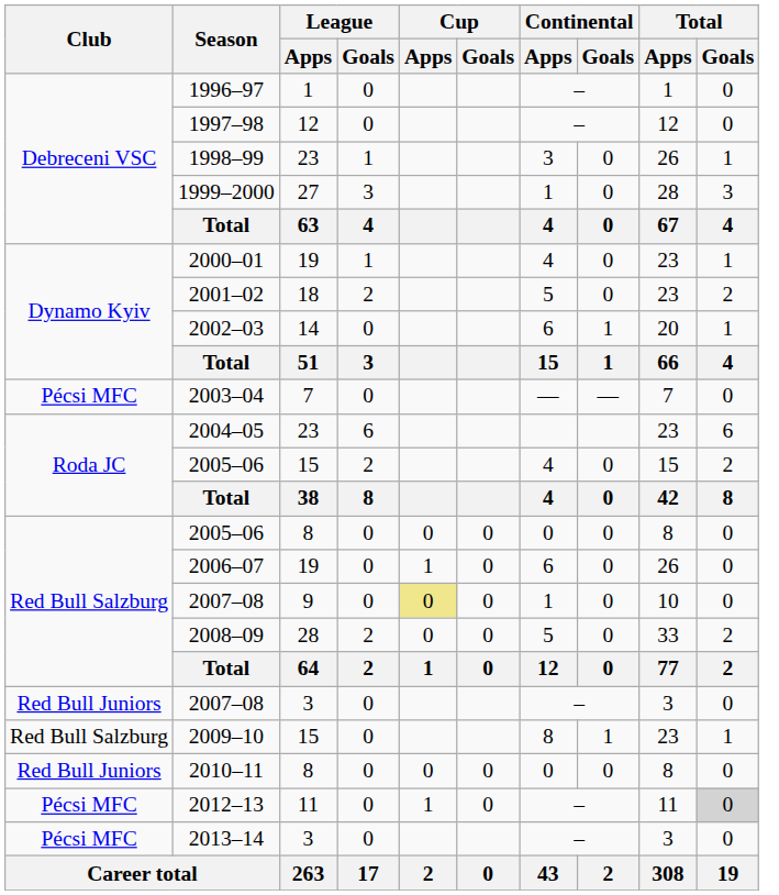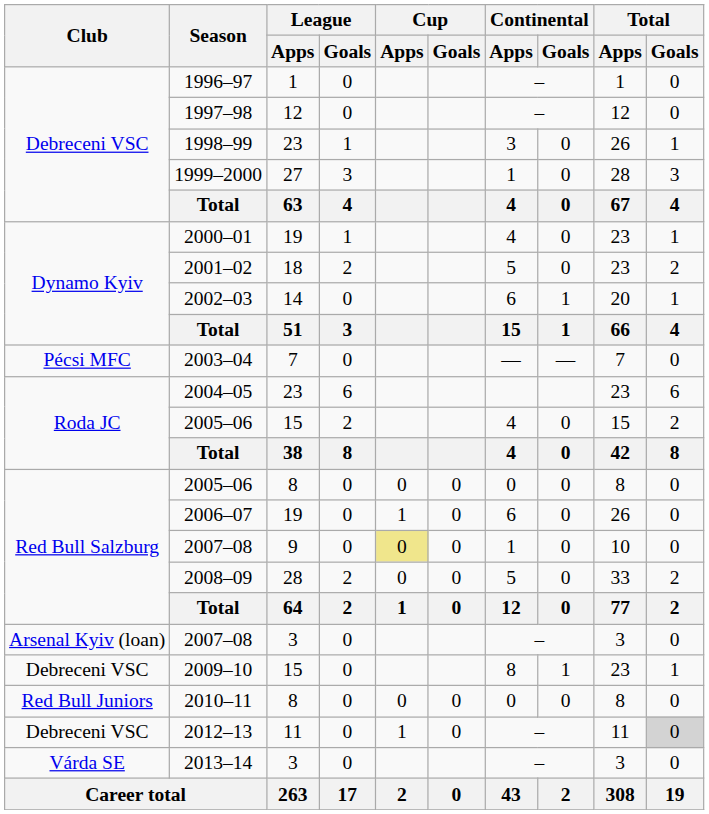 <table class="wikitable" style="text-align:center">
 <tr>
 <th rowspan="2">Club</th>
 <th rowspan="2">Season</th>
 <th colspan="2">League</th>
 <th colspan="2">Cup</th>
 <th colspan="2">Continental</th>
 <th colspan="2">Total</th>
 </tr>
 <tr>
 <th>Apps</th>
 <th>Goals</th>
 <th>Apps</th>
 <th>Goals</th>
 <th>Apps</th>
 <th>Goals</th>
 <th>Apps</th>
 <th>Goals</th>
 </tr>
 <tr>
 <td rowspan="5"><a href='#'>Debreceni VSC</a></td>
 <td>1996–97</td>
 <td>1</td>
 <td>0</td>
 <td></td>
 <td></td>
 <td colspan="2">–</td>
 <td>1</td>
 <td>0</td>
 </tr>
 <tr>
 <td>1997–98</td>
 <td>12</td>
 <td>0</td>
 <td></td>
 <td></td>
 <td colspan="2">–</td>
 <td>12</td>
 <td>0</td>
 </tr>
 <tr>
 <td>1998–99</td>
 <td>23</td>
 <td>1</td>
 <td></td>
 <td></td>
 <td>3</td>
 <td>0</td>
 <td>26</td>
 <td>1</td>
 </tr>
 <tr>
 <td>1999–2000</td>
 <td>27</td>
 <td>3</td>
 <td></td>
 <td></td>
 <td>1</td>
 <td>0</td>
 <td>28</td>
 <td>3</td>
 </tr>
 <tr>
 <th>Total</th>
 <th>63</th>
 <th>4</th>
 <th></th>
 <th></th>
 <th>4</th>
 <th>0</th>
 <th>67</th>
 <th>4</th>
 </tr>
 <tr>
 <td rowspan="4"><a href='#'>Dynamo Kyiv</a></td>
 <td>2000–01</td>
 <td>19</td>
 <td>1</td>
 <td></td>
 <td></td>
 <td>4</td>
 <td>0</td>
 <td>23</td>
 <td>1</td>
 </tr>
 <tr>
 <td>2001–02</td>
 <td>18</td>
 <td>2</td>
 <td></td>
 <td></td>
 <td>5</td>
 <td>0</td>
 <td>23</td>
 <td>2</td>
 </tr>
 <tr>
 <td>2002–03</td>
 <td>14</td>
 <td>0</td>
 <td></td>
 <td></td>
 <td>6</td>
 <td>1</td>
 <td>20</td>
 <td>1</td>
 </tr>
 <tr>
 <th>Total</th>
 <th>51</th>
 <th>3</th>
 <th></th>
 <th></th>
 <th>15</th>
 <th>1</th>
 <th>66</th>
 <th>4</th>
 </tr>
 <tr>
 <td><a href='#'>Pécsi MFC</a></td>
 <td>2003–04</td>
 <td>7</td>
 <td>0</td>
 <td></td>
 <td></td>
 <td>—</td>
 <td>—</td>
 <td>7</td>
 <td>0</td>
 </tr>
 <tr>
 <td rowspan="3"><a href='#'>Roda JC</a></td>
 <td>2004–05</td>
 <td>23</td>
 <td>6</td>
 <td></td>
 <td></td>
 <td></td>
 <td></td>
 <td>23</td>
 <td>6</td>
 </tr>
 <tr>
 <td>2005–06</td>
 <td>15</td>
 <td>2</td>
 <td></td>
 <td></td>
 <td>4</td>
 <td>0</td>
 <td>15</td>
 <td>2</td>
 </tr>
 <tr>
 <th>Total</th>
 <th>38</th>
 <th>8</th>
 <th></th>
 <th></th>
 <th>4</th>
 <th>0</th>
 <th>42</th>
 <th>8</th>
 </tr>
 <tr>
 <td rowspan="5"><a href='#'>Red Bull Salzburg</a></td>
 <td>2005–06</td>
 <td>8</td>
 <td>0</td>
 <td>0</td>
 <td>0</td>
 <td>0</td>
 <td>0</td>
 <td>8</td>
 <td>0</td>
 </tr>
 <tr>
 <td>2006–07</td>
 <td>19</td>
 <td>0</td>
 <td>1</td>
 <td>0</td>
 <td>6</td>
 <td>0</td>
 <td>26</td>
 <td>0</td>
 </tr>
 <tr>
 <td>2007–08</td>
 <td>9</td>
 <td>0</td>
 <td style="background: khaki;">0</td>
 <td>0</td>
 <td>1</td>
 <td>0</td>
 <td>10</td>
 <td>0</td>
 </tr>
 <tr>
 <td>2008–09</td>
 <td>28</td>
 <td>2</td>
 <td>0</td>
 <td>0</td>
 <td>5</td>
 <td>0</td>
 <td>33</td>
 <td>2</td>
 </tr>
 <tr>
 <th>Total</th>
 <th>64</th>
 <th>2</th>
 <th>1</th>
 <th>0</th>
 <th>12</th>
 <th>0</th>
 <th>77</th>
 <th>2</th>
 </tr>
 <tr>
-<td><a href='#'>Red Bull Juniors</a></td>
+<td><a href='#'>Arsenal Kyiv</a> (loan)</td>
 <td>2007–08</td>
 <td>3</td>
 <td>0</td>
 <td></td>
 <td></td>
 <td colspan="2">–</td>
 <td>3</td>
 <td>0</td>
 </tr>
 <tr>
-<td>Red Bull Salzburg</td>
+<td>Debreceni VSC</td>
 <td>2009–10</td>
 <td>15</td>
 <td>0</td>
 <td></td>
 <td></td>
 <td>8</td>
 <td>1</td>
 <td>23</td>
 <td>1</td>
 </tr>
 <tr>
 <td><a href='#'>Red Bull Juniors</a></td>
 <td>2010–11</td>
 <td>8</td>
 <td>0</td>
 <td>0</td>
 <td>0</td>
 <td>0</td>
 <td>0</td>
 <td>8</td>
 <td>0</td>
 </tr>
 <tr>
-<td><a href='#'>Pécsi MFC</a></td>
+<td>Debreceni VSC</td>
 <td>2012–13</td>
 <td>11</td>
 <td>0</td>
 <td>1</td>
 <td>0</td>
 <td colspan="2">–</td>
 <td>11</td>
 <td style="background: lightgrey;">0</td>
 </tr>
 <tr>
-<td><a href='#'>Pécsi MFC</a></td>
+<td><a href='#'>Várda SE</a></td>
 <td>2013–14</td>
 <td>3</td>
 <td>0</td>
 <td></td>
 <td></td>
 <td colspan="2">–</td>
 <td>3</td>
 <td>0</td>
 </tr>
 <tr>
 <th colspan="2">Career total</th>
 <th>263</th>
 <th>17</th>
 <th>2</th>
 <th>0</th>
 <th>43</th>
 <th>2</th>
 <th>308</th>
 <th>19</th>
 </tr>
 </table>
